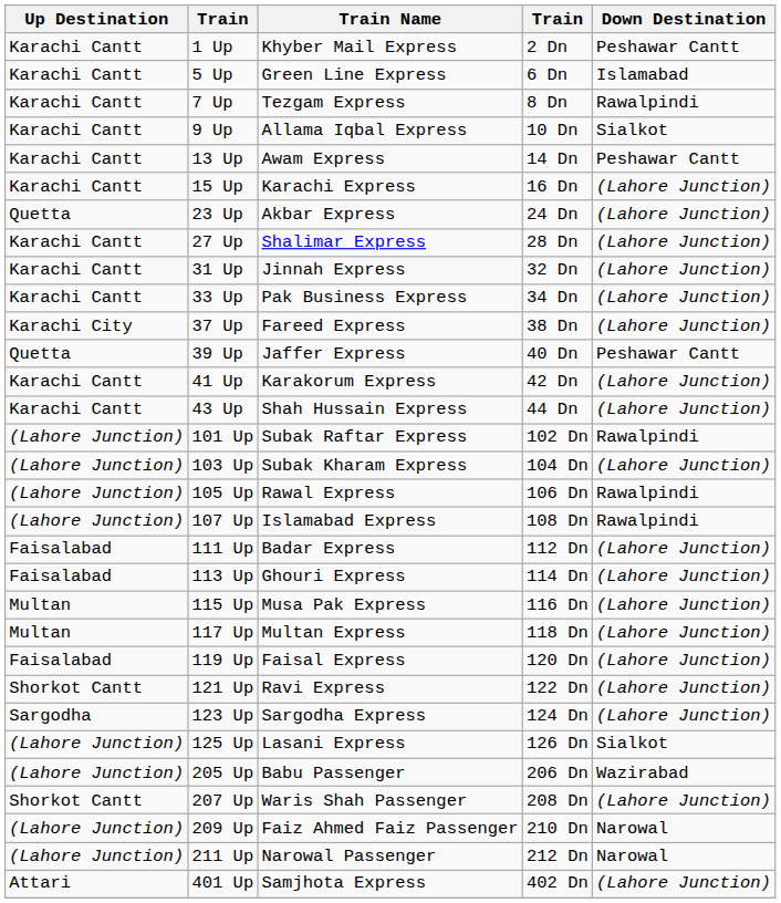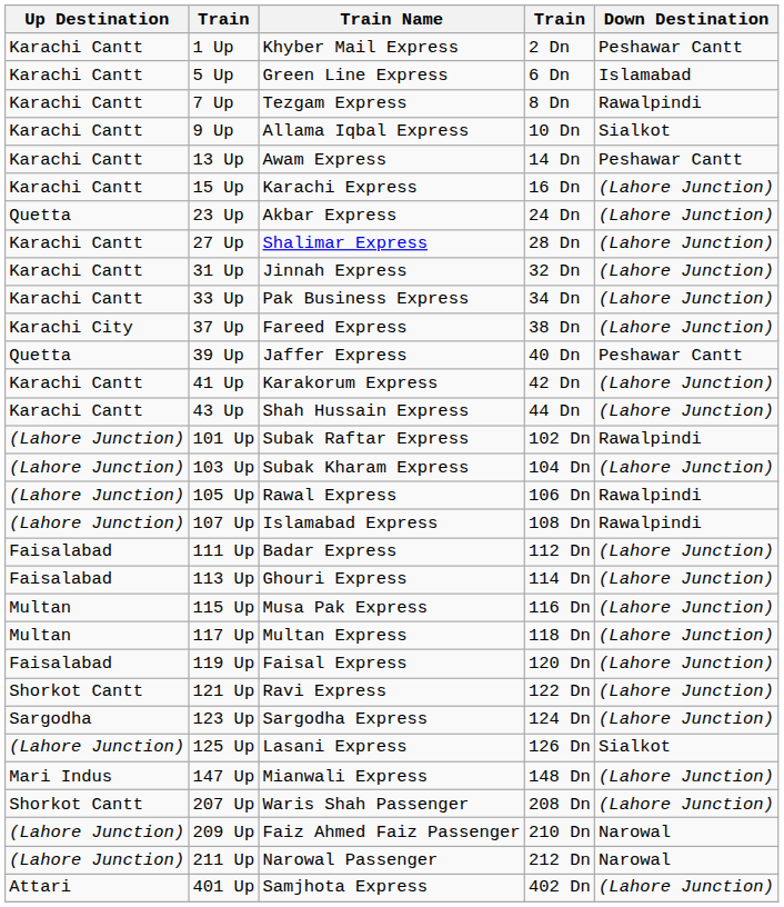 <table class="wikitable">
 <tr>
 <th>Up Destination</th>
 <th>Train</th>
 <th>Train Name</th>
 <th>Train</th>
 <th>Down Destination</th>
 </tr>
 <tr>
 <td>Karachi Cantt</td>
 <td>1 Up</td>
 <td>Khyber Mail Express</td>
 <td>2 Dn</td>
 <td>Peshawar Cantt</td>
 </tr>
 <tr>
 <td>Karachi Cantt</td>
 <td>5 Up</td>
 <td>Green Line Express</td>
 <td>6 Dn</td>
 <td>Islamabad</td>
 </tr>
 <tr>
 <td>Karachi Cantt</td>
 <td>7 Up</td>
 <td>Tezgam Express</td>
 <td>8 Dn</td>
 <td>Rawalpindi</td>
 </tr>
 <tr>
 <td>Karachi Cantt</td>
 <td>9 Up</td>
 <td>Allama Iqbal Express</td>
 <td>10 Dn</td>
 <td>Sialkot</td>
 </tr>
 <tr>
 <td>Karachi Cantt</td>
 <td>13 Up</td>
 <td>Awam Express</td>
 <td>14 Dn</td>
 <td>Peshawar Cantt</td>
 </tr>
 <tr>
 <td>Karachi Cantt</td>
 <td>15 Up</td>
 <td>Karachi Express</td>
 <td>16 Dn</td>
 <td><em>(Lahore Junction)</em></td>
 </tr>
 <tr>
 <td>Quetta</td>
 <td>23 Up</td>
 <td>Akbar Express</td>
 <td>24 Dn</td>
 <td><em>(Lahore Junction)</em></td>
 </tr>
 <tr>
 <td>Karachi Cantt</td>
 <td>27 Up</td>
 <td><a href='#'>Shalimar Express</a></td>
 <td>28 Dn</td>
 <td><em>(Lahore Junction)</em></td>
 </tr>
 <tr>
 <td>Karachi Cantt</td>
 <td>31 Up</td>
 <td>Jinnah Express</td>
 <td>32 Dn</td>
 <td><em>(Lahore Junction)</em></td>
 </tr>
 <tr>
 <td>Karachi Cantt</td>
 <td>33 Up</td>
 <td>Pak Business Express</td>
 <td>34 Dn</td>
 <td><em>(Lahore Junction)</em></td>
 </tr>
 <tr>
 <td>Karachi City</td>
 <td>37 Up</td>
 <td>Fareed Express</td>
 <td>38 Dn</td>
 <td><em>(Lahore Junction)</em></td>
 </tr>
 <tr>
 <td>Quetta</td>
 <td>39 Up</td>
 <td>Jaffer Express</td>
 <td>40 Dn</td>
 <td>Peshawar Cantt</td>
 </tr>
 <tr>
 <td>Karachi Cantt</td>
 <td>41 Up</td>
 <td>Karakorum Express</td>
 <td>42 Dn</td>
 <td><em>(Lahore Junction)</em></td>
 </tr>
 <tr>
 <td>Karachi Cantt</td>
 <td>43 Up</td>
 <td>Shah Hussain Express</td>
 <td>44 Dn</td>
 <td><em>(Lahore Junction)</em></td>
 </tr>
 <tr>
 <td><em>(Lahore Junction)</em></td>
 <td>101 Up</td>
 <td>Subak Raftar Express</td>
 <td>102 Dn</td>
 <td>Rawalpindi</td>
 </tr>
 <tr>
 <td><em>(Lahore Junction)</em></td>
 <td>103 Up</td>
 <td>Subak Kharam Express</td>
 <td>104 Dn</td>
 <td><em>(Lahore Junction)</em></td>
 </tr>
 <tr>
 <td><em>(Lahore Junction)</em></td>
 <td>105 Up</td>
 <td>Rawal Express</td>
 <td>106 Dn</td>
 <td>Rawalpindi</td>
 </tr>
 <tr>
 <td><em>(Lahore Junction)</em></td>
 <td>107 Up</td>
 <td>Islamabad Express</td>
 <td>108 Dn</td>
 <td>Rawalpindi</td>
 </tr>
 <tr>
 <td>Faisalabad</td>
 <td>111 Up</td>
 <td>Badar Express</td>
 <td>112 Dn</td>
 <td><em>(Lahore Junction)</em></td>
 </tr>
 <tr>
 <td>Faisalabad</td>
 <td>113 Up</td>
 <td>Ghouri Express</td>
 <td>114 Dn</td>
 <td><em>(Lahore Junction)</em></td>
 </tr>
 <tr>
 <td>Multan</td>
 <td>115 Up</td>
 <td>Musa Pak Express</td>
 <td>116 Dn</td>
 <td><em>(Lahore Junction)</em></td>
 </tr>
 <tr>
 <td>Multan</td>
 <td>117 Up</td>
 <td>Multan Express</td>
 <td>118 Dn</td>
 <td><em>(Lahore Junction)</em></td>
 </tr>
 <tr>
 <td>Faisalabad</td>
 <td>119 Up</td>
 <td>Faisal Express</td>
 <td>120 Dn</td>
 <td><em>(Lahore Junction)</em></td>
 </tr>
 <tr>
 <td>Shorkot Cantt</td>
 <td>121 Up</td>
 <td>Ravi Express</td>
 <td>122 Dn</td>
 <td><em>(Lahore Junction)</em></td>
 </tr>
 <tr>
 <td>Sargodha</td>
 <td>123 Up</td>
 <td>Sargodha Express</td>
 <td>124 Dn</td>
 <td><em>(Lahore Junction)</em></td>
 </tr>
 <tr>
 <td><em>(Lahore Junction)</em></td>
 <td>125 Up</td>
 <td>Lasani Express</td>
 <td>126 Dn</td>
 <td>Sialkot</td>
 </tr>
 <tr>
+<td>Mari Indus</td>
+<td>147 Up</td>
+<td>Mianwali Express</td>
+<td>148 Dn</td>
 <td><em>(Lahore Junction)</em></td>
-<td>205 Up</td>
-<td>Babu Passenger</td>
-<td>206 Dn</td>
-<td>Wazirabad</td>
 </tr>
 <tr>
 <td>Shorkot Cantt</td>
 <td>207 Up</td>
 <td>Waris Shah Passenger</td>
 <td>208 Dn</td>
 <td><em>(Lahore Junction)</em></td>
 </tr>
 <tr>
 <td><em>(Lahore Junction)</em></td>
 <td>209 Up</td>
 <td>Faiz Ahmed Faiz Passenger</td>
 <td>210 Dn</td>
 <td>Narowal</td>
 </tr>
 <tr>
 <td><em>(Lahore Junction)</em></td>
 <td>211 Up</td>
 <td>Narowal Passenger</td>
 <td>212 Dn</td>
 <td>Narowal</td>
 </tr>
 <tr>
 <td>Attari</td>
 <td>401 Up</td>
 <td>Samjhota Express</td>
 <td>402 Dn</td>
 <td><em>(Lahore Junction)</em></td>
 </tr>
 <tr>
 </tr>
 </table>
